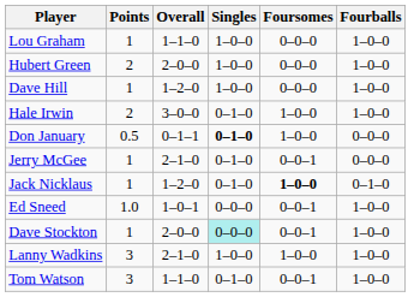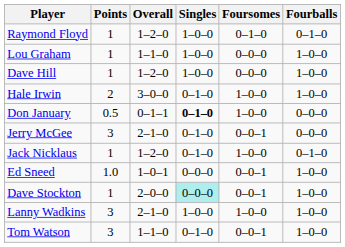 <table class="wikitable sortable" style="text-align:center">
 <tr>
 <th>Player</th>
 <th>Points</th>
 <th>Overall</th>
 <th>Singles</th>
 <th>Foursomes</th>
 <th>Fourballs</th>
 </tr>
 <tr>
+<td align=left><a href='#'>Raymond Floyd</a></td>
+<td>1</td>
+<td>1–2–0</td>
+<td>1–0–0</td>
+<td>0–1–0</td>
+<td>0–1–0</td>
+</tr>
+<tr>
 <td align=left><a href='#'>Lou Graham</a></td>
 <td>1</td>
 <td>1–1–0</td>
-<td>1–0–0</td>
-<td>0–0–0</td>
-<td>1–0–0</td>
-</tr>
-<tr>
-<td align=left><a href='#'>Hubert Green</a></td>
-<td>2</td>
-<td>2–0–0</td>
 <td>1–0–0</td>
 <td>0–0–0</td>
 <td>1–0–0</td>
 </tr>
 <tr>
 <td align=left><a href='#'>Dave Hill</a></td>
 <td>1</td>
 <td>1–2–0</td>
 <td>1–0–0</td>
 <td>0–0–0</td>
 <td>1–0–0</td>
 </tr>
 <tr>
 <td align=left><a href='#'>Hale Irwin</a></td>
 <td>2</td>
 <td>3–0–0</td>
 <td>0–1–0</td>
 <td>1–0–0</td>
 <td>1–0–0</td>
 </tr>
 <tr>
 <td align=left><a href='#'>Don January</a></td>
 <td>0.5</td>
 <td>0–1–1</td>
 <td><strong>0–1–0</strong></td>
 <td>1–0–0</td>
 <td>0–0–0</td>
 </tr>
 <tr>
 <td align=left><a href='#'>Jerry McGee</a></td>
-<td>1</td>
+<td>3</td>
 <td>2–1–0</td>
 <td>0–1–0</td>
 <td>0–0–1</td>
 <td>0–0–0</td>
 </tr>
 <tr>
 <td align=left><a href='#'>Jack Nicklaus</a></td>
 <td>1</td>
 <td>1–2–0</td>
 <td>0–1–0</td>
-<td><strong>1–0–0</strong></td>
+<td>1–0–0</td>
 <td>0–1–0</td>
 </tr>
 <tr>
 <td align=left><a href='#'>Ed Sneed</a></td>
 <td>1.0</td>
 <td>1–0–1</td>
 <td>0–0–0</td>
 <td>0–0–1</td>
 <td>1–0–0</td>
 </tr>
 <tr>
 <td align=left><a href='#'>Dave Stockton</a></td>
 <td>1</td>
 <td>2–0–0</td>
 <td style="background: paleturquoise;">0–0–0</td>
 <td>0–0–1</td>
 <td>1–0–0</td>
 </tr>
 <tr>
 <td align=left><a href='#'>Lanny Wadkins</a></td>
 <td>3</td>
 <td>2–1–0</td>
 <td>1–0–0</td>
 <td>1–0–0</td>
 <td>1–0–0</td>
 </tr>
 <tr>
 <td align=left><a href='#'>Tom Watson</a></td>
 <td>3</td>
 <td>1–1–0</td>
 <td>0–1–0</td>
 <td>0–0–1</td>
 <td>1–0–0</td>
 </tr>
 </table>
